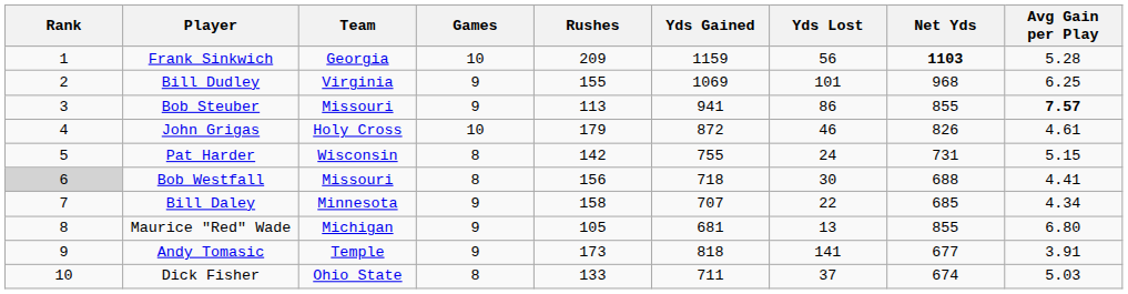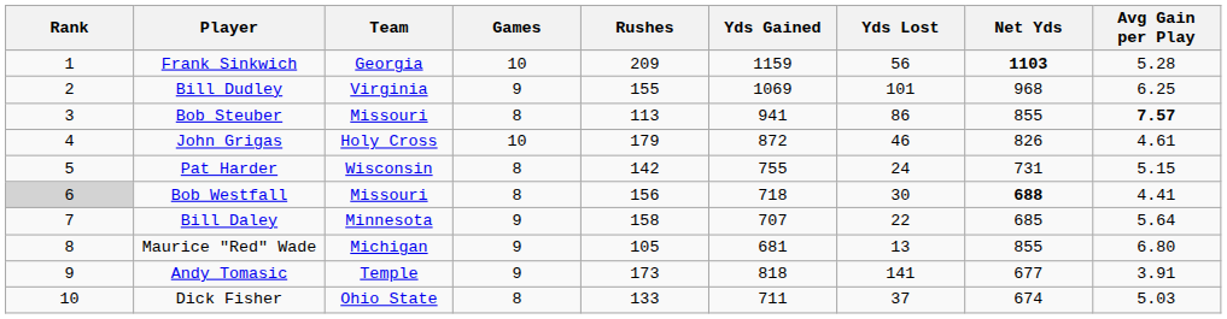 <table class="wikitable sortable">
 <tr>
 <th bgcolor="#DDDDFF" width="10%">Rank</th>
 <th bgcolor="#DDDDFF" width="15%">Player</th>
 <th bgcolor="#DDDDFF" width="10%">Team</th>
 <th bgcolor="#DDDDFF" width="10%">Games</th>
 <th bgcolor="#DDDDFF" width="10%">Rushes</th>
 <th bgcolor="#DDDDFF" width="10%">Yds Gained</th>
 <th bgcolor="#DDDDFF" width="10%">Yds Lost</th>
 <th bgcolor="#DDDDFF" width="10%">Net Yds</th>
 <th bgcolor="#DDDDFF" width="10%">Avg Gain<br>per Play</th>
 </tr>
 <tr align="center">
 <td>1</td>
 <td><a href='#'>Frank Sinkwich</a></td>
 <td><a href='#'>Georgia</a></td>
 <td>10</td>
 <td>209</td>
 <td>1159</td>
 <td>56</td>
 <td><strong>1103</strong></td>
 <td>5.28</td>
 </tr>
 <tr align="center">
 <td>2</td>
 <td><a href='#'>Bill Dudley</a></td>
 <td><a href='#'>Virginia</a></td>
 <td>9</td>
 <td>155</td>
 <td>1069</td>
 <td>101</td>
 <td>968</td>
 <td>6.25</td>
 </tr>
 <tr align="center">
 <td>3</td>
 <td><a href='#'>Bob Steuber</a></td>
 <td><a href='#'>Missouri</a></td>
-<td>9</td>
+<td>8</td>
 <td>113</td>
 <td>941</td>
 <td>86</td>
 <td>855</td>
 <td><strong>7.57</strong></td>
 </tr>
 <tr align="center">
 <td>4</td>
 <td><a href='#'>John Grigas</a></td>
 <td><a href='#'>Holy Cross</a></td>
 <td>10</td>
 <td>179</td>
 <td>872</td>
 <td>46</td>
 <td>826</td>
 <td>4.61</td>
 </tr>
 <tr align="center">
 <td>5</td>
 <td><a href='#'>Pat Harder</a></td>
 <td><a href='#'>Wisconsin</a></td>
 <td>8</td>
 <td>142</td>
 <td>755</td>
 <td>24</td>
 <td>731</td>
 <td>5.15</td>
 </tr>
 <tr align="center">
 <td style="background: lightgrey;">6</td>
 <td><a href='#'>Bob Westfall</a></td>
 <td><a href='#'>Missouri</a></td>
 <td>8</td>
 <td>156</td>
 <td>718</td>
 <td>30</td>
-<td>688</td>
+<td><strong>688</strong></td>
 <td>4.41</td>
 </tr>
 <tr align="center">
 <td>7</td>
 <td><a href='#'>Bill Daley</a></td>
 <td><a href='#'>Minnesota</a></td>
 <td>9</td>
 <td>158</td>
 <td>707</td>
 <td>22</td>
 <td>685</td>
-<td>4.34</td>
+<td>5.64</td>
 </tr>
 <tr align="center">
 <td>8</td>
 <td>Maurice "Red" Wade</td>
 <td><a href='#'>Michigan</a></td>
 <td>9</td>
 <td>105</td>
 <td>681</td>
 <td>13</td>
 <td>855</td>
 <td>6.80</td>
 </tr>
 <tr align="center">
 <td>9</td>
 <td><a href='#'>Andy Tomasic</a></td>
 <td><a href='#'>Temple</a></td>
 <td>9</td>
 <td>173</td>
 <td>818</td>
 <td>141</td>
 <td>677</td>
 <td>3.91</td>
 </tr>
 <tr align="center">
 <td>10</td>
 <td>Dick Fisher</td>
 <td><a href='#'>Ohio State</a></td>
 <td>8</td>
 <td>133</td>
 <td>711</td>
 <td>37</td>
 <td>674</td>
 <td>5.03</td>
 </tr>
 </table>
